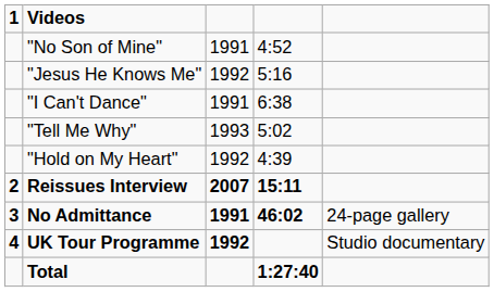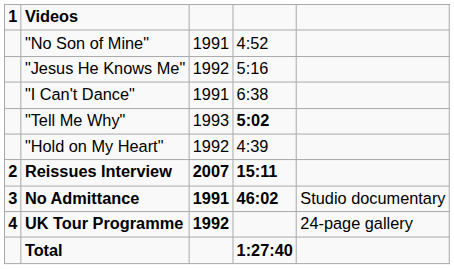 <table class="wikitable">
 <tr>
 <td><strong>1</strong></td>
 <td><strong>Videos</strong></td>
 <td></td>
 <td></td>
 <td></td>
 </tr>
 <tr>
 <td></td>
 <td>"No Son of Mine"</td>
 <td>1991</td>
 <td>4:52</td>
 <td></td>
 </tr>
 <tr>
 <td></td>
 <td>"Jesus He Knows Me"</td>
 <td>1992</td>
 <td>5:16</td>
 <td></td>
 </tr>
 <tr>
 <td></td>
 <td>"I Can't Dance"</td>
 <td>1991</td>
 <td>6:38</td>
 <td></td>
 </tr>
 <tr>
 <td></td>
 <td>"Tell Me Why"</td>
 <td>1993</td>
-<td>5:02</td>
+<td><strong>5:02</strong></td>
 <td></td>
 </tr>
 <tr>
 <td></td>
 <td>"Hold on My Heart"</td>
 <td>1992</td>
 <td>4:39</td>
 <td></td>
 </tr>
 <tr>
 <td><strong>2</strong></td>
 <td><strong>Reissues Interview</strong></td>
 <td><strong>2007</strong></td>
 <td><strong>15:11</strong></td>
 <td></td>
 </tr>
 <tr>
 <td><strong>3</strong></td>
 <td><strong>No Admittance</strong></td>
 <td><strong>1991</strong></td>
 <td><strong>46:02</strong></td>
-<td>24-page gallery</td>
+<td>Studio documentary</td>
 </tr>
 <tr>
 <td><strong>4</strong></td>
 <td><strong>UK Tour Programme</strong></td>
 <td><strong>1992</strong></td>
 <td></td>
-<td>Studio documentary</td>
+<td>24-page gallery</td>
 </tr>
 <tr>
 <td></td>
 <td><strong>Total</strong></td>
 <td></td>
 <td><strong>1:27:40</strong></td>
 <td></td>
 </tr>
 </table>
